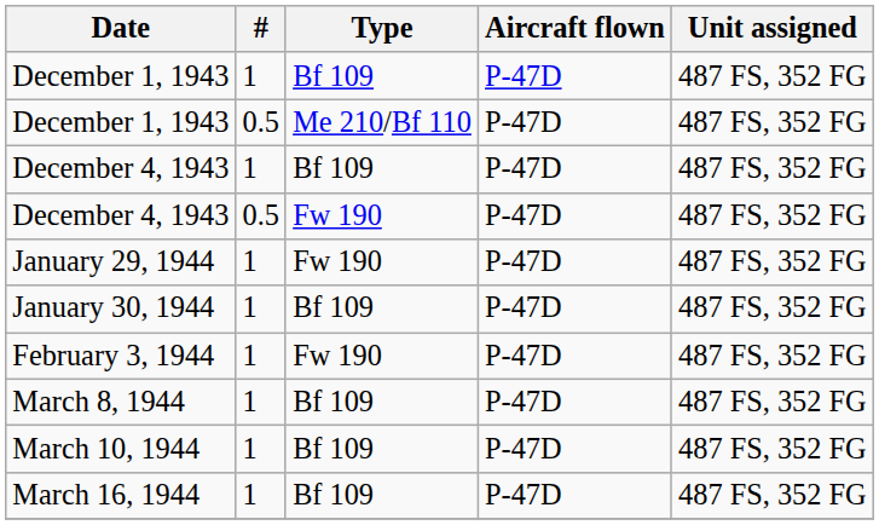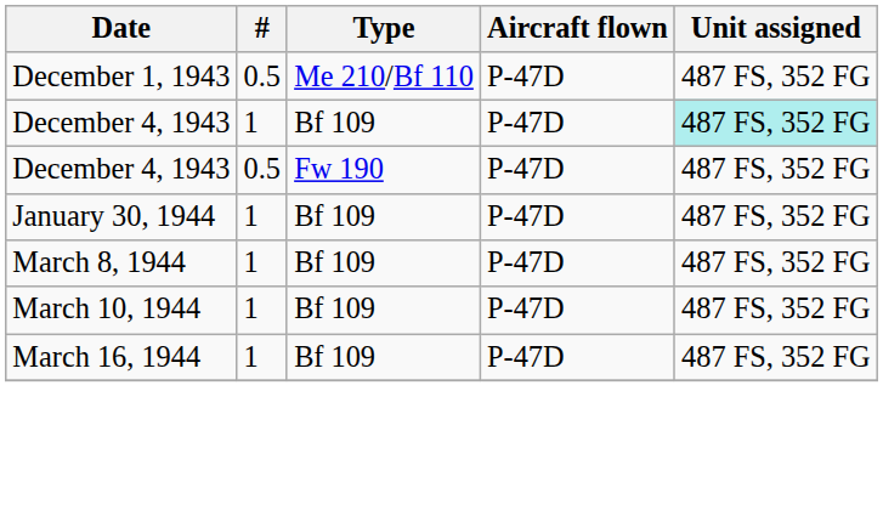 <table class="wikitable">
 <tr>
 <th>Date</th>
 <th>#</th>
 <th>Type</th>
 <th>Aircraft flown</th>
 <th>Unit assigned</th>
-</tr>
-<tr>
-<td>December 1, 1943</td>
-<td>1</td>
-<td><a href='#'>Bf 109</a></td>
-<td><a href='#'>P-47D</a></td>
-<td>487 FS, 352 FG</td>
 </tr>
 <tr>
 <td>December 1, 1943</td>
 <td>0.5</td>
 <td><a href='#'>Me 210</a>/<a href='#'>Bf 110</a></td>
 <td>P-47D</td>
 <td>487 FS, 352 FG</td>
 </tr>
 <tr>
 <td>December 4, 1943</td>
 <td>1</td>
 <td>Bf 109</td>
 <td>P-47D</td>
-<td>487 FS, 352 FG</td>
+<td style="background: paleturquoise;">487 FS, 352 FG</td>
 </tr>
 <tr>
 <td>December 4, 1943</td>
 <td>0.5</td>
 <td><a href='#'>Fw 190</a></td>
 <td>P-47D</td>
 <td>487 FS, 352 FG</td>
 </tr>
 <tr>
-<td>January 29, 1944</td>
-<td>1</td>
-<td>Fw 190</td>
-<td>P-47D</td>
-<td>487 FS, 352 FG</td>
-</tr>
-<tr>
 <td>January 30, 1944</td>
 <td>1</td>
 <td>Bf 109</td>
-<td>P-47D</td>
-<td>487 FS, 352 FG</td>
-</tr>
-<tr>
-<td>February 3, 1944</td>
-<td>1</td>
-<td>Fw 190</td>
 <td>P-47D</td>
 <td>487 FS, 352 FG</td>
 </tr>
 <tr>
 <td>March 8, 1944</td>
 <td>1</td>
 <td>Bf 109</td>
 <td>P-47D</td>
 <td>487 FS, 352 FG</td>
 </tr>
 <tr>
 <td>March 10, 1944</td>
 <td>1</td>
 <td>Bf 109</td>
 <td>P-47D</td>
 <td>487 FS, 352 FG</td>
 </tr>
 <tr>
 <td>March 16, 1944</td>
 <td>1</td>
 <td>Bf 109</td>
 <td>P-47D</td>
 <td>487 FS, 352 FG</td>
 </tr>
 <tr>
 </tr>
 </table>
